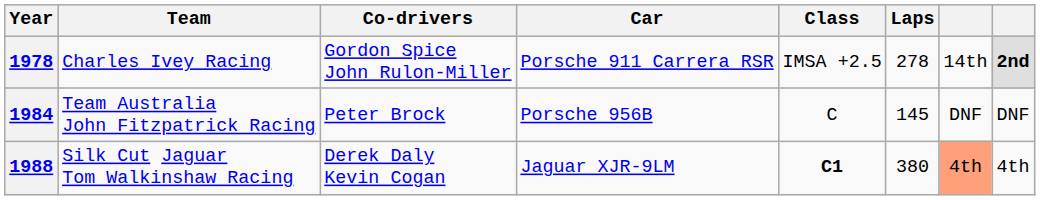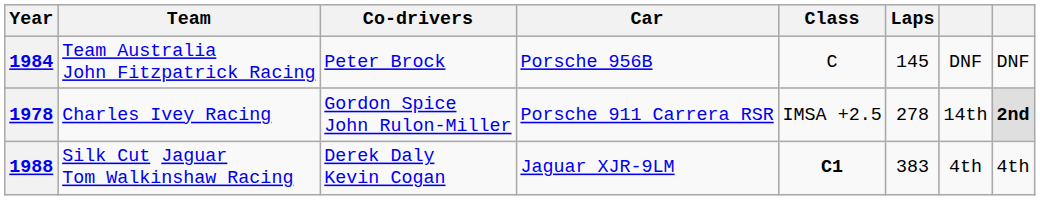 <table class="wikitable" style="text-align:center; font-size:90%">
 <tr>
 <th>Year</th>
 <th>Team</th>
 <th>Co-drivers</th>
 <th>Car</th>
 <th>Class</th>
 <th>Laps</th>
 <th></th>
 <th></th>
 </tr>
 <tr>
+<th><a href='#'>1984</a></th>
+<td align="left"> <a href='#'>Team Australia</a><br> <a href='#'>John Fitzpatrick Racing</a></td>
+<td align="left"> <a href='#'>Peter Brock</a></td>
+<td align="left"><a href='#'>Porsche 956B</a></td>
+<td>C</td>
+<td>145</td>
+<td>DNF</td>
+<td>DNF</td>
+</tr>
+<tr>
 <th><a href='#'>1978</a></th>
 <td align="left"> <a href='#'>Charles Ivey Racing</a></td>
 <td align="left"> <a href='#'>Gordon Spice</a><br>  <a href='#'>John Rulon-Miller</a></td>
 <td align="left"><a href='#'>Porsche 911 Carrera RSR</a></td>
 <td>IMSA +2.5</td>
 <td>278</td>
 <td>14th</td>
 <td style="background:#dfdfdf;"><strong>2nd</strong></td>
 </tr>
 <tr>
-<th><a href='#'>1984</a></th>
-<td align="left"> <a href='#'>Team Australia</a><br> <a href='#'>John Fitzpatrick Racing</a></td>
-<td align="left"> <a href='#'>Peter Brock</a></td>
-<td align="left"><a href='#'>Porsche 956B</a></td>
-<td>C</td>
-<td>145</td>
-<td>DNF</td>
-<td>DNF</td>
-</tr>
-<tr>
 <th><a href='#'>1988</a></th>
 <td align="left"> <a href='#'>Silk Cut</a> <a href='#'>Jaguar</a><br> <a href='#'>Tom Walkinshaw Racing</a></td>
 <td align="left"> <a href='#'>Derek Daly</a><br> <a href='#'>Kevin Cogan</a></td>
 <td align="left"><a href='#'>Jaguar XJR-9LM</a></td>
 <td><strong>C1</strong></td>
-<td>380</td>
-<td style="background: lightsalmon;">4th</td>
+<td>383</td>
+<td>4th</td>
 <td>4th</td>
 </tr>
 </table>
